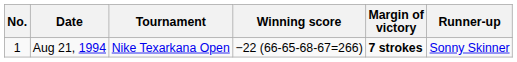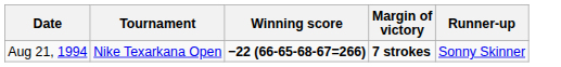 <table class="wikitable" style="font-size:95%;">
 <tr>
-<th>No.</th>
 <th>Date</th>
 <th>Tournament</th>
 <th>Winning score</th>
 <th>Margin of<br>victory</th>
 <th>Runner-up</th>
 </tr>
 <tr>
-<td align=center>1</td>
 <td align=right>Aug 21, <a href='#'>1994</a></td>
 <td><a href='#'>Nike Texarkana Open</a></td>
-<td>−22 (66-65-68-67=266)</td>
+<td><strong>−22 (66-65-68-67=266)</strong></td>
 <td><strong>7 strokes</strong></td>
 <td> <a href='#'>Sonny Skinner</a></td>
 </tr>
 </table>
